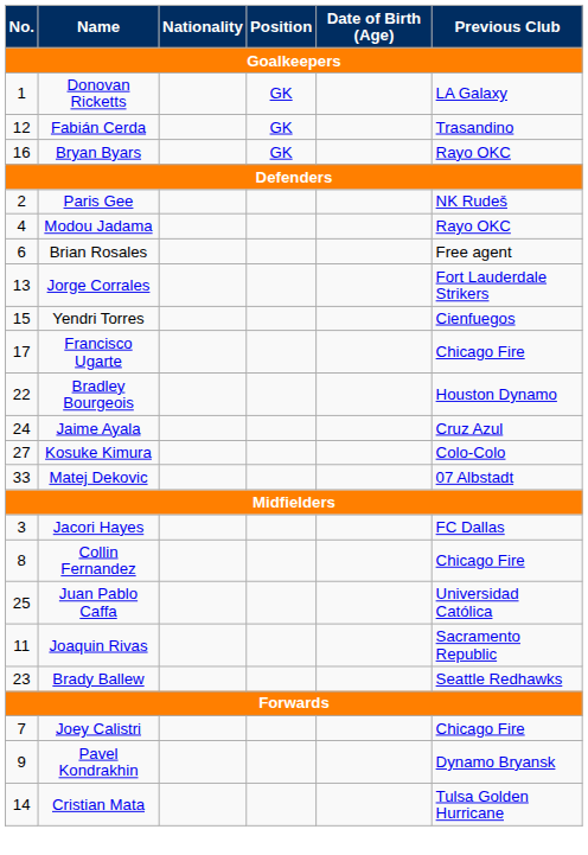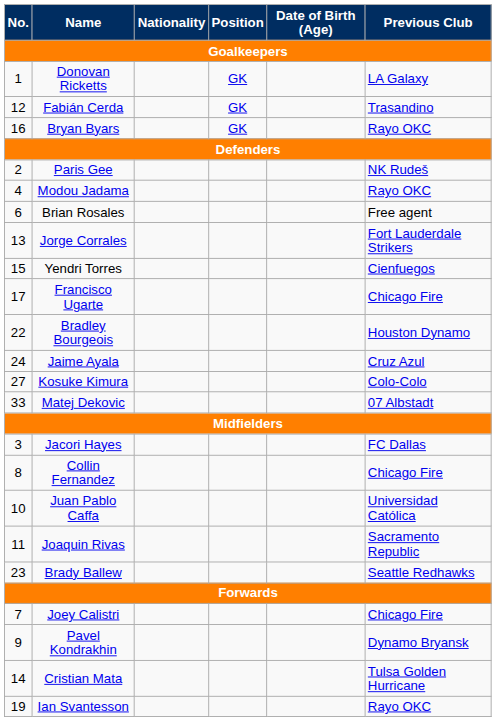 <table class="wikitable" style="text-align:center; font-size:90%; width:60%;">
 <tr>
 <th style="background:#002d61; color:white; text-align:center;">No.</th>
 <th style="background:#002d61; color:white; text-align:center;">Name</th>
 <th style="background:#002d61; color:white; text-align:center;">Nationality</th>
 <th style="background:#002d61; color:white; text-align:center;">Position</th>
 <th style="background:#002d61; color:white; text-align:center;">Date of Birth (Age)</th>
 <th style="background:#002d61; color:white; text-align:center;">Previous Club</th>
 </tr>
 <tr>
 <th colspan="6" style="background:#FF7F00; color:white; text-align:center;">Goalkeepers</th>
 </tr>
 <tr>
 <td>1</td>
 <td><a href='#'>Donovan Ricketts</a></td>
 <td></td>
 <td><a href='#'>GK</a></td>
 <td></td>
 <td align=left> <a href='#'>LA Galaxy</a></td>
 </tr>
 <tr>
 <td>12</td>
 <td><a href='#'>Fabián Cerda</a></td>
 <td></td>
 <td><a href='#'>GK</a></td>
 <td></td>
 <td align=left> <a href='#'>Trasandino</a></td>
 </tr>
 <tr>
 <td>16</td>
 <td><a href='#'>Bryan Byars</a></td>
 <td></td>
 <td><a href='#'>GK</a></td>
 <td></td>
 <td align=left> <a href='#'>Rayo OKC</a></td>
 </tr>
 <tr>
 <th colspan="6" style="background:#FF7F00; color:white; text-align:center;">Defenders</th>
 </tr>
 <tr>
 <td>2</td>
 <td><a href='#'>Paris Gee</a></td>
 <td></td>
 <td></td>
 <td></td>
 <td align=left> <a href='#'>NK Rudeš</a></td>
 </tr>
 <tr>
 <td>4</td>
 <td><a href='#'>Modou Jadama</a></td>
 <td></td>
 <td></td>
 <td></td>
 <td align=left> <a href='#'>Rayo OKC</a></td>
 </tr>
 <tr>
 <td>6</td>
 <td>Brian Rosales</td>
 <td></td>
 <td></td>
 <td></td>
 <td align=left>Free agent</td>
 </tr>
 <tr>
 <td>13</td>
 <td><a href='#'>Jorge Corrales</a></td>
 <td></td>
 <td></td>
 <td></td>
 <td align=left> <a href='#'>Fort Lauderdale Strikers</a></td>
 </tr>
 <tr>
 <td>15</td>
 <td>Yendri Torres</td>
 <td></td>
 <td></td>
 <td></td>
 <td align=left> <a href='#'>Cienfuegos</a></td>
 </tr>
 <tr>
 <td>17</td>
 <td><a href='#'>Francisco Ugarte</a></td>
 <td></td>
 <td></td>
 <td></td>
 <td align=left> <a href='#'>Chicago Fire</a></td>
 </tr>
 <tr>
 <td>22</td>
 <td><a href='#'>Bradley Bourgeois</a></td>
 <td></td>
 <td></td>
 <td></td>
 <td align=left> <a href='#'>Houston Dynamo</a></td>
 </tr>
 <tr>
 <td>24</td>
 <td><a href='#'>Jaime Ayala</a></td>
 <td></td>
 <td></td>
 <td></td>
 <td align=left> <a href='#'>Cruz Azul</a></td>
 </tr>
 <tr>
 <td>27</td>
 <td><a href='#'>Kosuke Kimura</a></td>
 <td></td>
 <td></td>
 <td></td>
 <td align=left> <a href='#'>Colo-Colo</a></td>
 </tr>
 <tr>
 <td>33</td>
 <td><a href='#'>Matej Dekovic</a></td>
 <td></td>
 <td></td>
 <td></td>
 <td align=left> <a href='#'>07 Albstadt</a></td>
 </tr>
 <tr>
 <th colspan="6" style="background:#FF7F00; color:white; text-align:center;">Midfielders</th>
 </tr>
 <tr>
 <td>3</td>
 <td><a href='#'>Jacori Hayes</a></td>
 <td></td>
 <td></td>
 <td></td>
 <td align=left> <a href='#'>FC Dallas</a></td>
 </tr>
 <tr>
 <td>8</td>
 <td><a href='#'>Collin Fernandez</a></td>
 <td></td>
 <td></td>
 <td></td>
 <td align=left> <a href='#'>Chicago Fire</a></td>
 </tr>
 <tr>
-<td>25</td>
+<td>10</td>
 <td><a href='#'>Juan Pablo Caffa</a></td>
 <td></td>
 <td></td>
 <td></td>
 <td align=left> <a href='#'>Universidad Católica</a></td>
 </tr>
 <tr>
 <td>11</td>
 <td><a href='#'>Joaquin Rivas</a></td>
 <td></td>
 <td></td>
 <td></td>
 <td align=left> <a href='#'>Sacramento Republic</a></td>
 </tr>
 <tr>
 <td>23</td>
 <td><a href='#'>Brady Ballew</a></td>
 <td></td>
 <td></td>
 <td></td>
 <td align=left> <a href='#'>Seattle Redhawks</a></td>
 </tr>
 <tr>
 <th colspan="6" style="background:#FF7F00; color:white; text-align:center;">Forwards</th>
 </tr>
 <tr>
 <td>7</td>
 <td><a href='#'>Joey Calistri</a></td>
 <td></td>
 <td></td>
 <td></td>
 <td align=left> <a href='#'>Chicago Fire</a></td>
 </tr>
 <tr>
 <td>9</td>
 <td><a href='#'>Pavel Kondrakhin</a></td>
 <td></td>
 <td></td>
 <td></td>
 <td align=left> <a href='#'>Dynamo Bryansk</a></td>
 </tr>
 <tr>
 <td>14</td>
 <td><a href='#'>Cristian Mata</a></td>
 <td></td>
 <td></td>
 <td></td>
 <td align=left> <a href='#'>Tulsa Golden Hurricane</a></td>
 </tr>
+<tr>
+<td>19</td>
+<td><a href='#'>Ian Svantesson</a></td>
+<td></td>
+<td></td>
+<td></td>
+<td align=left> <a href='#'>Rayo OKC</a></td>
+</tr>
 </table>
